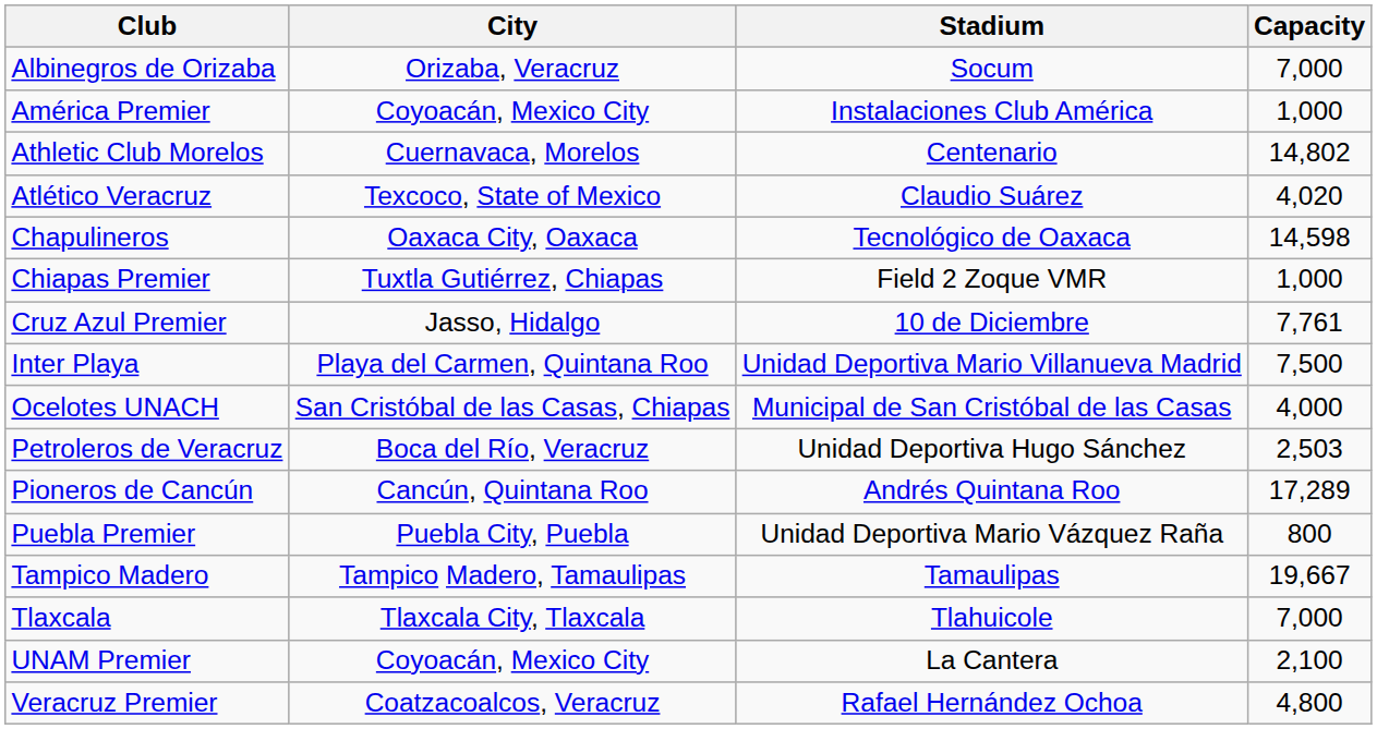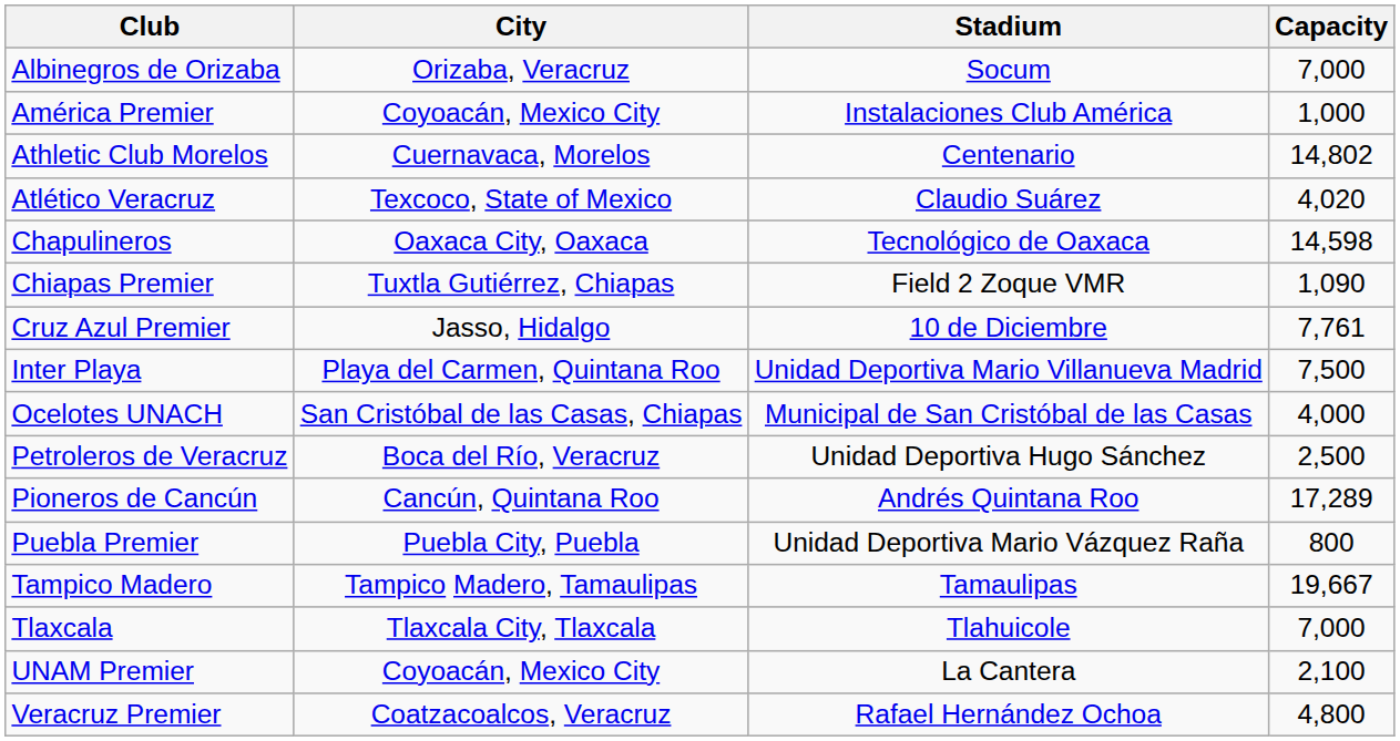 <table class="wikitable sortable" style="text-align: center;">
 <tr>
 <th>Club</th>
 <th>City</th>
 <th>Stadium</th>
 <th>Capacity</th>
 </tr>
 <tr>
 <td align="left"><a href='#'>Albinegros de Orizaba</a></td>
 <td><a href='#'>Orizaba</a>, <a href='#'>Veracruz</a></td>
 <td><a href='#'>Socum</a></td>
 <td>7,000</td>
 </tr>
 <tr>
 <td align="left"><a href='#'>América Premier</a></td>
 <td><a href='#'>Coyoacán</a>, <a href='#'>Mexico City</a></td>
 <td><a href='#'>Instalaciones Club América</a></td>
 <td>1,000</td>
 </tr>
 <tr>
 <td align="left"><a href='#'>Athletic Club Morelos</a></td>
 <td><a href='#'>Cuernavaca</a>, <a href='#'>Morelos</a></td>
 <td><a href='#'>Centenario</a></td>
 <td>14,802</td>
 </tr>
 <tr>
 <td align="left"><a href='#'>Atlético Veracruz</a></td>
 <td><a href='#'>Texcoco</a>, <a href='#'>State of Mexico</a></td>
 <td><a href='#'>Claudio Suárez</a></td>
 <td>4,020</td>
 </tr>
 <tr>
 <td align="left"><a href='#'>Chapulineros</a></td>
 <td><a href='#'>Oaxaca City</a>, <a href='#'>Oaxaca</a></td>
 <td><a href='#'>Tecnológico de Oaxaca</a></td>
 <td>14,598</td>
 </tr>
 <tr>
 <td align="left"><a href='#'>Chiapas Premier</a></td>
 <td><a href='#'>Tuxtla Gutiérrez</a>, <a href='#'>Chiapas</a></td>
 <td>Field 2 Zoque VMR</td>
-<td>1,000</td>
+<td>1,090</td>
 </tr>
 <tr>
 <td align="left"><a href='#'>Cruz Azul Premier</a></td>
 <td>Jasso, <a href='#'>Hidalgo</a></td>
 <td><a href='#'>10 de Diciembre</a></td>
 <td>7,761</td>
 </tr>
 <tr>
 <td align="left"><a href='#'>Inter Playa</a></td>
 <td><a href='#'>Playa del Carmen</a>, <a href='#'>Quintana Roo</a></td>
 <td><a href='#'>Unidad Deportiva Mario Villanueva Madrid</a></td>
 <td>7,500</td>
 </tr>
 <tr>
 <td align="left"><a href='#'>Ocelotes UNACH</a></td>
 <td><a href='#'>San Cristóbal de las Casas</a>, <a href='#'>Chiapas</a></td>
 <td><a href='#'>Municipal de San Cristóbal de las Casas</a></td>
 <td>4,000</td>
 </tr>
 <tr>
 <td align="left"><a href='#'>Petroleros de Veracruz</a></td>
 <td><a href='#'>Boca del Río</a>, <a href='#'>Veracruz</a></td>
 <td>Unidad Deportiva Hugo Sánchez</td>
-<td>2,503</td>
+<td>2,500</td>
 </tr>
 <tr>
 <td align="left"><a href='#'>Pioneros de Cancún</a></td>
 <td><a href='#'>Cancún</a>, <a href='#'>Quintana Roo</a></td>
 <td><a href='#'>Andrés Quintana Roo</a></td>
 <td>17,289</td>
 </tr>
 <tr>
 <td align="left"><a href='#'>Puebla Premier</a></td>
 <td><a href='#'>Puebla City</a>, <a href='#'>Puebla</a></td>
 <td>Unidad Deportiva Mario Vázquez Raña</td>
 <td>800</td>
 </tr>
 <tr>
 <td align="left"><a href='#'>Tampico Madero</a></td>
 <td><a href='#'>Tampico</a> <a href='#'>Madero</a>, <a href='#'>Tamaulipas</a></td>
 <td><a href='#'>Tamaulipas</a></td>
 <td>19,667</td>
 </tr>
 <tr>
 <td align="left"><a href='#'>Tlaxcala</a></td>
 <td><a href='#'>Tlaxcala City</a>, <a href='#'>Tlaxcala</a></td>
 <td><a href='#'>Tlahuicole</a></td>
 <td>7,000</td>
 </tr>
 <tr>
 <td align="left"><a href='#'>UNAM Premier</a></td>
 <td><a href='#'>Coyoacán</a>, <a href='#'>Mexico City</a></td>
 <td>La Cantera</td>
 <td>2,100</td>
 </tr>
 <tr>
 <td align="left"><a href='#'>Veracruz Premier</a></td>
 <td><a href='#'>Coatzacoalcos</a>, <a href='#'>Veracruz</a></td>
 <td><a href='#'>Rafael Hernández Ochoa</a></td>
 <td>4,800</td>
 </tr>
 </table>
